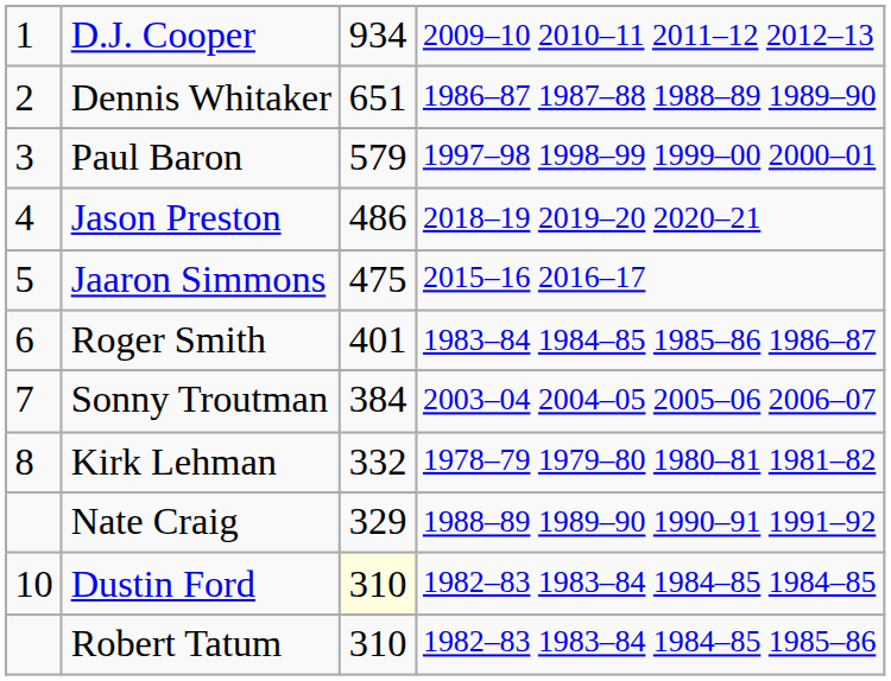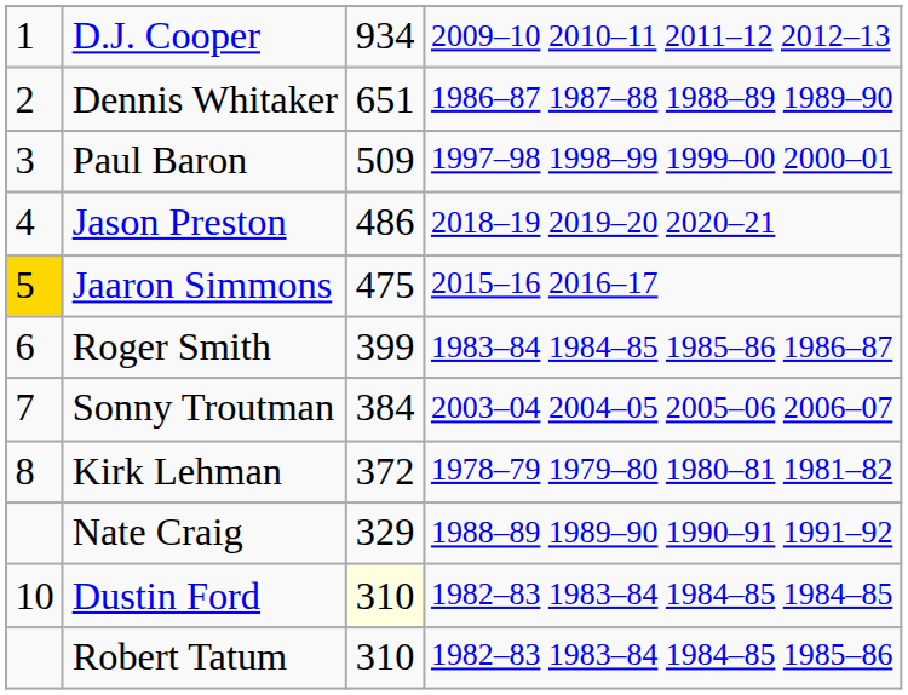 <table class="wikitable">
 <tr>
 </tr>
 <tr>
 <td>1</td>
 <td><a href='#'>D.J. Cooper</a></td>
 <td>934</td>
 <td style="font-size:80%;"><a href='#'>2009–10</a> <a href='#'>2010–11</a> <a href='#'>2011–12</a> <a href='#'>2012–13</a></td>
 </tr>
 <tr>
 <td>2</td>
 <td>Dennis Whitaker</td>
 <td>651</td>
 <td style="font-size:80%;"><a href='#'>1986–87</a> <a href='#'>1987–88</a> <a href='#'>1988–89</a> <a href='#'>1989–90</a></td>
 </tr>
 <tr>
 <td>3</td>
 <td>Paul Baron</td>
-<td>579</td>
+<td>509</td>
 <td style="font-size:80%;"><a href='#'>1997–98</a> <a href='#'>1998–99</a> <a href='#'>1999–00</a> <a href='#'>2000–01</a></td>
 </tr>
 <tr>
 <td>4</td>
 <td><a href='#'>Jason Preston</a></td>
 <td>486</td>
 <td style="font-size:80%;"><a href='#'>2018–19</a> <a href='#'>2019–20</a> <a href='#'>2020–21</a></td>
 </tr>
 <tr>
-<td>5</td>
+<td style="background: gold;">5</td>
 <td><a href='#'>Jaaron Simmons</a></td>
 <td>475</td>
 <td style="font-size:80%;"><a href='#'>2015–16</a> <a href='#'>2016–17</a></td>
 </tr>
 <tr>
 <td>6</td>
 <td>Roger Smith</td>
-<td>401</td>
+<td>399</td>
 <td style="font-size:80%;"><a href='#'>1983–84</a> <a href='#'>1984–85</a> <a href='#'>1985–86</a> <a href='#'>1986–87</a></td>
 </tr>
 <tr>
 <td>7</td>
 <td>Sonny Troutman</td>
 <td>384</td>
 <td style="font-size:80%;"><a href='#'>2003–04</a> <a href='#'>2004–05</a> <a href='#'>2005–06</a> <a href='#'>2006–07</a></td>
 </tr>
 <tr>
 <td>8</td>
 <td>Kirk Lehman</td>
-<td>332</td>
+<td>372</td>
 <td style="font-size:80%;"><a href='#'>1978–79</a> <a href='#'>1979–80</a> <a href='#'>1980–81</a> <a href='#'>1981–82</a></td>
 </tr>
 <tr>
 <td></td>
 <td>Nate Craig</td>
 <td>329</td>
 <td style="font-size:80%;"><a href='#'>1988–89</a> <a href='#'>1989–90</a> <a href='#'>1990–91</a> <a href='#'>1991–92</a></td>
 </tr>
 <tr>
 <td>10</td>
 <td><a href='#'>Dustin Ford</a></td>
 <td style="background: lightyellow;">310</td>
 <td style="font-size:80%;"><a href='#'>1982–83</a> <a href='#'>1983–84</a> <a href='#'>1984–85</a> <a href='#'>1984–85</a></td>
 </tr>
 <tr>
 <td></td>
 <td>Robert Tatum</td>
 <td>310</td>
 <td style="font-size:80%;"><a href='#'>1982–83</a> <a href='#'>1983–84</a> <a href='#'>1984–85</a> <a href='#'>1985–86</a></td>
 </tr>
 </table>
